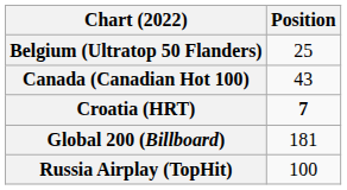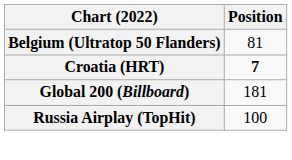 <table class="wikitable sortable plainrowheaders" style="text-align:center">
 <tr>
 <th scope="col">Chart (2022)</th>
 <th scope="col">Position</th>
 </tr>
 <tr>
 <th scope="row">Belgium (Ultratop 50 Flanders)</th>
-<td>25</td>
-</tr>
-<tr>
-<th scope="row">Canada (Canadian Hot 100)</th>
-<td>43</td>
+<td>81</td>
 </tr>
 <tr>
 <th scope="row">Croatia (HRT)</th>
 <td><strong>7</strong></td>
 </tr>
 <tr>
 <th scope="row">Global 200 (<em>Billboard</em>)</th>
 <td>181</td>
 </tr>
 <tr>
 <th scope="row">Russia Airplay (TopHit)</th>
 <td>100</td>
 </tr>
 </table>
